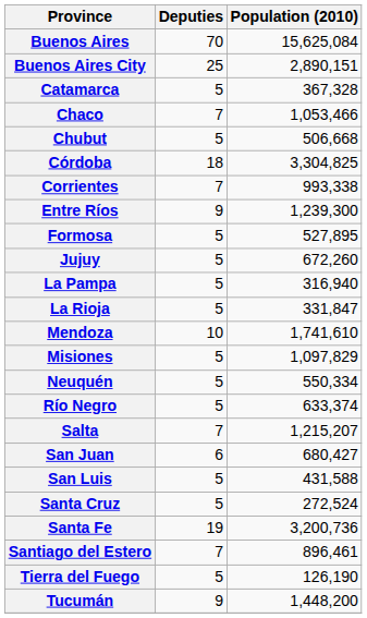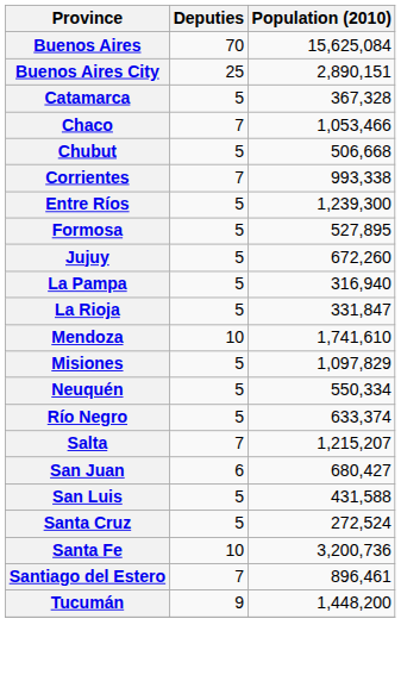 <table class="wikitable sortable" style="text-align:right;">
 <tr>
 <th>Province</th>
 <th>Deputies</th>
 <th>Population (2010)</th>
 </tr>
 <tr>
 <th><a href='#'>Buenos Aires</a></th>
 <td>70</td>
 <td>15,625,084</td>
 </tr>
 <tr>
 <th><a href='#'>Buenos Aires City</a></th>
 <td>25</td>
 <td>2,890,151</td>
 </tr>
 <tr>
 <th><a href='#'>Catamarca</a></th>
 <td>5</td>
 <td>367,328</td>
 </tr>
 <tr>
 <th><a href='#'>Chaco</a></th>
 <td>7</td>
 <td>1,053,466</td>
 </tr>
 <tr>
 <th><a href='#'>Chubut</a></th>
 <td>5</td>
 <td>506,668</td>
 </tr>
 <tr>
-<th><a href='#'>Córdoba</a></th>
-<td>18</td>
-<td>3,304,825</td>
-</tr>
-<tr>
 <th><a href='#'>Corrientes</a></th>
 <td>7</td>
 <td>993,338</td>
 </tr>
 <tr>
 <th><a href='#'>Entre Ríos</a></th>
-<td>9</td>
+<td>5</td>
 <td>1,239,300</td>
 </tr>
 <tr>
 <th><a href='#'>Formosa</a></th>
 <td>5</td>
 <td>527,895</td>
 </tr>
 <tr>
 <th><a href='#'>Jujuy</a></th>
 <td>5</td>
 <td>672,260</td>
 </tr>
 <tr>
 <th><a href='#'>La Pampa</a></th>
 <td>5</td>
 <td>316,940</td>
 </tr>
 <tr>
 <th><a href='#'>La Rioja</a></th>
 <td>5</td>
 <td>331,847</td>
 </tr>
 <tr>
 <th><a href='#'>Mendoza</a></th>
 <td>10</td>
 <td>1,741,610</td>
 </tr>
 <tr>
 <th><a href='#'>Misiones</a></th>
 <td>5</td>
 <td>1,097,829</td>
 </tr>
 <tr>
 <th><a href='#'>Neuquén</a></th>
 <td>5</td>
 <td>550,334</td>
 </tr>
 <tr>
 <th><a href='#'>Río Negro</a></th>
 <td>5</td>
 <td>633,374</td>
 </tr>
 <tr>
 <th><a href='#'>Salta</a></th>
 <td>7</td>
 <td>1,215,207</td>
 </tr>
 <tr>
 <th><a href='#'>San Juan</a></th>
 <td>6</td>
 <td>680,427</td>
 </tr>
 <tr>
 <th><a href='#'>San Luis</a></th>
 <td>5</td>
 <td>431,588</td>
 </tr>
 <tr>
 <th><a href='#'>Santa Cruz</a></th>
 <td>5</td>
 <td>272,524</td>
 </tr>
 <tr>
 <th><a href='#'>Santa Fe</a></th>
-<td>19</td>
+<td>10</td>
 <td>3,200,736</td>
 </tr>
 <tr>
 <th><a href='#'>Santiago del Estero</a></th>
 <td>7</td>
 <td>896,461</td>
-</tr>
-<tr>
-<th><a href='#'>Tierra del Fuego</a></th>
-<td>5</td>
-<td>126,190</td>
 </tr>
 <tr>
 <th><a href='#'>Tucumán</a></th>
 <td>9</td>
 <td>1,448,200</td>
 </tr>
 <tr>
 </tr>
 </table>
